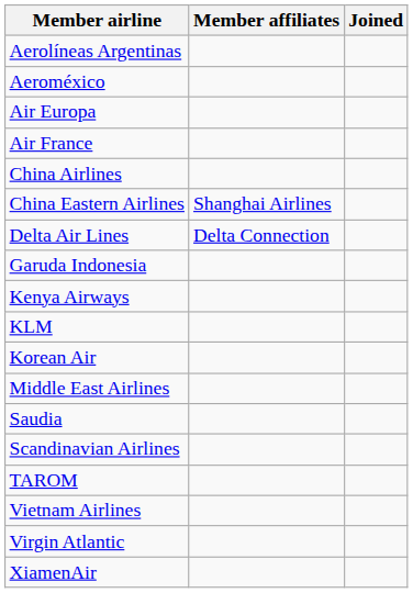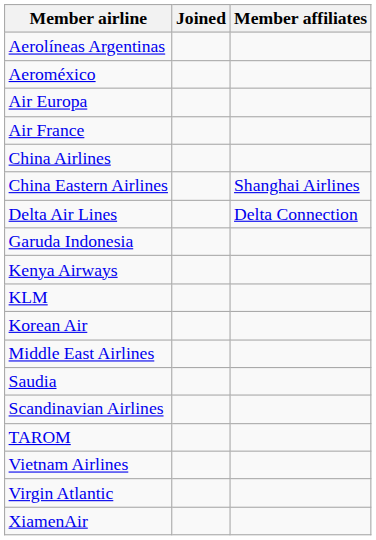 <table class="wikitable sortable toccolours">
 <tr>
 <th>Member airline</th>
+<th>Joined</th>
 <th>Member affiliates</th>
-<th>Joined</th>
 </tr>
 <tr>
 <td> <a href='#'>Aerolíneas Argentinas</a></td>
+<td align=center></td>
 <td></td>
-<td align=center></td>
 </tr>
 <tr>
 <td> <a href='#'>Aeroméxico</a></td>
+<td align=center></td>
 <td></td>
-<td align=center></td>
 </tr>
 <tr>
 <td> <a href='#'>Air Europa</a></td>
+<td align=center></td>
 <td></td>
-<td align=center></td>
 </tr>
 <tr>
 <td> <a href='#'>Air France</a></td>
+<td align=center></td>
 <td></td>
-<td align=center></td>
 </tr>
 <tr>
 <td> <a href='#'>China Airlines</a></td>
+<td align=center></td>
 <td></td>
-<td align=center></td>
 </tr>
 <tr>
 <td> <a href='#'>China Eastern Airlines</a></td>
+<td align=center></td>
 <td> <a href='#'>Shanghai Airlines</a></td>
-<td align=center></td>
 </tr>
 <tr>
 <td> <a href='#'>Delta Air Lines</a></td>
+<td align=center></td>
 <td> <a href='#'>Delta Connection</a></td>
-<td align=center></td>
 </tr>
 <tr>
 <td> <a href='#'>Garuda Indonesia</a></td>
+<td align=center></td>
 <td></td>
-<td align=center></td>
 </tr>
 <tr>
 <td> <a href='#'>Kenya Airways</a></td>
+<td align=center></td>
 <td></td>
-<td align=center></td>
 </tr>
 <tr>
 <td> <a href='#'>KLM</a></td>
+<td align=center></td>
 <td></td>
-<td align=center></td>
 </tr>
 <tr>
 <td> <a href='#'>Korean Air</a></td>
+<td align=center></td>
 <td></td>
-<td align=center></td>
 </tr>
 <tr>
 <td> <a href='#'>Middle East Airlines</a></td>
+<td align=center></td>
 <td></td>
-<td align=center></td>
 </tr>
 <tr>
 <td> <a href='#'>Saudia</a></td>
+<td align=center></td>
 <td></td>
-<td align=center></td>
 </tr>
 <tr>
 <td>   <a href='#'>Scandinavian Airlines</a></td>
+<td align=center></td>
 <td></td>
-<td align=center></td>
 </tr>
 <tr>
 <td> <a href='#'>TAROM</a></td>
+<td align=center></td>
 <td></td>
-<td align=center></td>
 </tr>
 <tr>
 <td> <a href='#'>Vietnam Airlines</a></td>
+<td align=center></td>
 <td></td>
-<td align=center></td>
 </tr>
 <tr>
 <td> <a href='#'>Virgin Atlantic</a></td>
+<td align=center></td>
 <td></td>
-<td align=center></td>
 </tr>
 <tr>
 <td> <a href='#'>XiamenAir</a></td>
+<td align=center></td>
 <td></td>
-<td align=center></td>
 </tr>
 </table>
